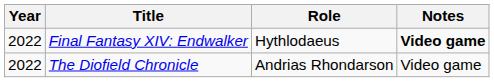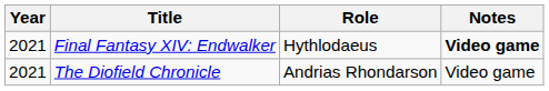 <table class="wikitable sortable">
 <tr>
 <th>Year</th>
 <th>Title</th>
 <th>Role</th>
 <th>Notes</th>
 </tr>
 <tr>
-<td>2022</td>
+<td>2021</td>
 <td><em><a href='#'>Final Fantasy XIV: Endwalker</a></em></td>
 <td>Hythlodaeus</td>
 <td><strong>Video game</strong></td>
 </tr>
 <tr>
-<td>2022</td>
+<td>2021</td>
 <td><em><a href='#'>The Diofield Chronicle</a></em></td>
 <td>Andrias Rhondarson</td>
 <td>Video game</td>
 </tr>
 </table>
